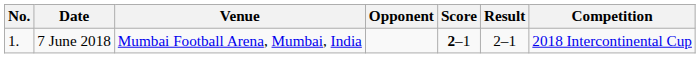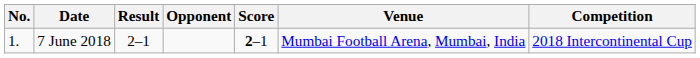 <table class="wikitable" style="font-size:100%;">
 <tr>
 <th>No.</th>
 <th>Date</th>
-<th>Venue</th>
+<th>Result</th>
 <th>Opponent</th>
 <th>Score</th>
-<th>Result</th>
+<th>Venue</th>
 <th>Competition</th>
 </tr>
 <tr>
 <td>1.</td>
 <td>7 June 2018</td>
-<td><a href='#'>Mumbai Football Arena</a>, <a href='#'>Mumbai</a>, <a href='#'>India</a></td>
+<td align=center>2–1</td>
 <td></td>
 <td align=center><strong>2</strong>–1</td>
-<td align=center>2–1</td>
+<td><a href='#'>Mumbai Football Arena</a>, <a href='#'>Mumbai</a>, <a href='#'>India</a></td>
 <td><a href='#'>2018 Intercontinental Cup</a></td>
 </tr>
 </table>
